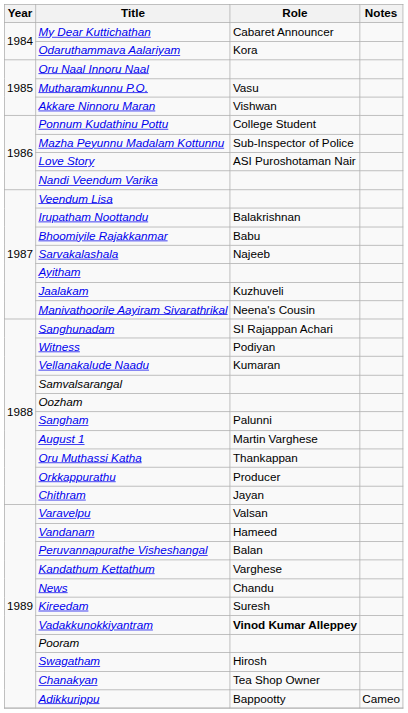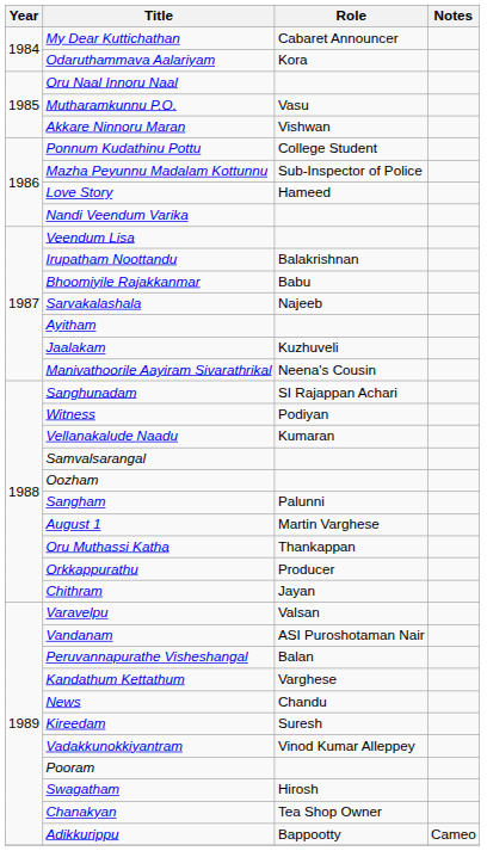 <table class="wikitable sortable">
 <tr>
 <th>Year</th>
 <th>Title</th>
 <th>Role</th>
 <th class="unsortable">Notes</th>
 </tr>
 <tr>
 <td rowspan=2>1984</td>
 <td><em><a href='#'>My Dear Kuttichathan</a></em></td>
 <td>Cabaret Announcer</td>
 <td></td>
 </tr>
 <tr>
 <td><em><a href='#'>Odaruthammava Aalariyam</a></em></td>
 <td>Kora</td>
 <td></td>
 </tr>
 <tr>
 <td rowspan=3>1985</td>
 <td><em><a href='#'>Oru Naal Innoru Naal</a></em></td>
 <td></td>
 <td></td>
 </tr>
 <tr>
 <td><em><a href='#'>Mutharamkunnu P.O.</a></em></td>
 <td>Vasu</td>
 <td></td>
 </tr>
 <tr>
 <td><em><a href='#'>Akkare Ninnoru Maran</a></em></td>
 <td>Vishwan</td>
 <td></td>
 </tr>
 <tr>
 <td rowspan=4>1986</td>
 <td><em><a href='#'>Ponnum Kudathinu Pottu</a></em></td>
 <td>College Student</td>
 <td></td>
 </tr>
 <tr>
 <td><em><a href='#'>Mazha Peyunnu Madalam Kottunnu</a></em></td>
 <td>Sub-Inspector of Police</td>
 <td></td>
 </tr>
 <tr>
 <td><em><a href='#'>Love Story</a></em></td>
-<td>ASI Puroshotaman Nair</td>
+<td>Hameed</td>
 <td></td>
 </tr>
 <tr>
 <td><em><a href='#'>Nandi Veendum Varika</a></em></td>
 <td></td>
 <td></td>
 </tr>
 <tr>
 <td rowspan=7>1987</td>
 <td><em><a href='#'>Veendum Lisa</a></em></td>
 <td></td>
 <td></td>
 </tr>
 <tr>
 <td><em><a href='#'>Irupatham Noottandu</a></em></td>
 <td>Balakrishnan</td>
 <td></td>
 </tr>
 <tr>
 <td><em><a href='#'>Bhoomiyile Rajakkanmar</a></em></td>
 <td>Babu</td>
 <td></td>
 </tr>
 <tr>
 <td><em><a href='#'>Sarvakalashala</a></em></td>
 <td>Najeeb</td>
 <td></td>
 </tr>
 <tr>
 <td><em><a href='#'>Ayitham</a></em></td>
 <td></td>
 <td></td>
 </tr>
 <tr>
 <td><em><a href='#'>Jaalakam</a></em></td>
 <td>Kuzhuveli</td>
 <td></td>
 </tr>
 <tr>
 <td><em><a href='#'>Manivathoorile Aayiram Sivarathrikal</a></em></td>
 <td>Neena's Cousin</td>
 <td></td>
 </tr>
 <tr>
 <td rowspan=10>1988</td>
 <td><em><a href='#'>Sanghunadam</a></em></td>
 <td>SI Rajappan Achari</td>
 <td></td>
 </tr>
 <tr>
 <td><em><a href='#'>Witness</a></em></td>
 <td>Podiyan</td>
 <td></td>
 </tr>
 <tr>
 <td><em><a href='#'>Vellanakalude Naadu</a></em></td>
 <td>Kumaran</td>
 <td></td>
 </tr>
 <tr>
 <td><em>Samvalsarangal</em></td>
 <td></td>
 <td></td>
 </tr>
 <tr>
 <td><em>Oozham</em></td>
 <td></td>
 <td></td>
 </tr>
 <tr>
 <td><em><a href='#'>Sangham</a></em></td>
 <td>Palunni</td>
 <td></td>
 </tr>
 <tr>
 <td><em><a href='#'>August 1</a></em></td>
 <td>Martin Varghese</td>
 <td></td>
 </tr>
 <tr>
 <td><em><a href='#'>Oru Muthassi Katha</a></em></td>
 <td>Thankappan</td>
 <td></td>
 </tr>
 <tr>
 <td><em><a href='#'>Orkkappurathu</a></em></td>
 <td>Producer</td>
 <td></td>
 </tr>
 <tr>
 <td><em><a href='#'>Chithram</a></em></td>
 <td>Jayan</td>
 <td></td>
 </tr>
 <tr>
 <td rowspan=11>1989</td>
 <td><em><a href='#'>Varavelpu</a></em></td>
 <td>Valsan</td>
 <td></td>
 </tr>
 <tr>
 <td><em><a href='#'>Vandanam</a></em></td>
-<td>Hameed</td>
+<td>ASI Puroshotaman Nair</td>
 <td></td>
 </tr>
 <tr>
 <td><em><a href='#'>Peruvannapurathe Visheshangal</a></em></td>
 <td>Balan</td>
 <td></td>
 </tr>
 <tr>
 <td><em><a href='#'>Kandathum Kettathum</a></em></td>
 <td>Varghese</td>
 <td></td>
 </tr>
 <tr>
 <td><em><a href='#'>News</a></em></td>
 <td>Chandu</td>
 <td></td>
 </tr>
 <tr>
 <td><em><a href='#'>Kireedam</a></em></td>
 <td>Suresh</td>
 <td></td>
 </tr>
 <tr>
 <td><em><a href='#'>Vadakkunokkiyantram</a></em></td>
-<td><strong>Vinod Kumar Alleppey</strong></td>
+<td>Vinod Kumar Alleppey</td>
 <td></td>
 </tr>
 <tr>
 <td><em>Pooram</em></td>
 <td></td>
 <td></td>
 </tr>
 <tr>
 <td><em><a href='#'>Swagatham</a></em></td>
 <td>Hirosh</td>
 <td></td>
 </tr>
 <tr>
 <td><em><a href='#'>Chanakyan</a></em></td>
 <td>Tea Shop Owner</td>
 <td></td>
 </tr>
 <tr>
 <td><em><a href='#'>Adikkurippu</a></em></td>
 <td>Bappootty</td>
 <td>Cameo</td>
 </tr>
 <tr>
 </tr>
 </table>
